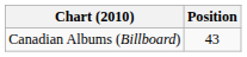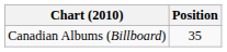 <table class="wikitable">
 <tr>
 <th>Chart (2010)</th>
 <th>Position</th>
 </tr>
 <tr>
 <td>Canadian Albums (<em>Billboard</em>)</td>
-<td align="center">43</td>
+<td align="center">35</td>
 </tr>
 </table>
